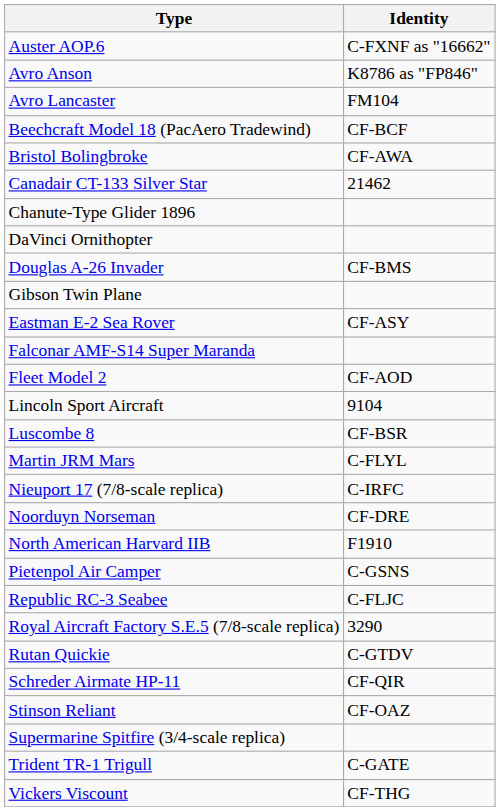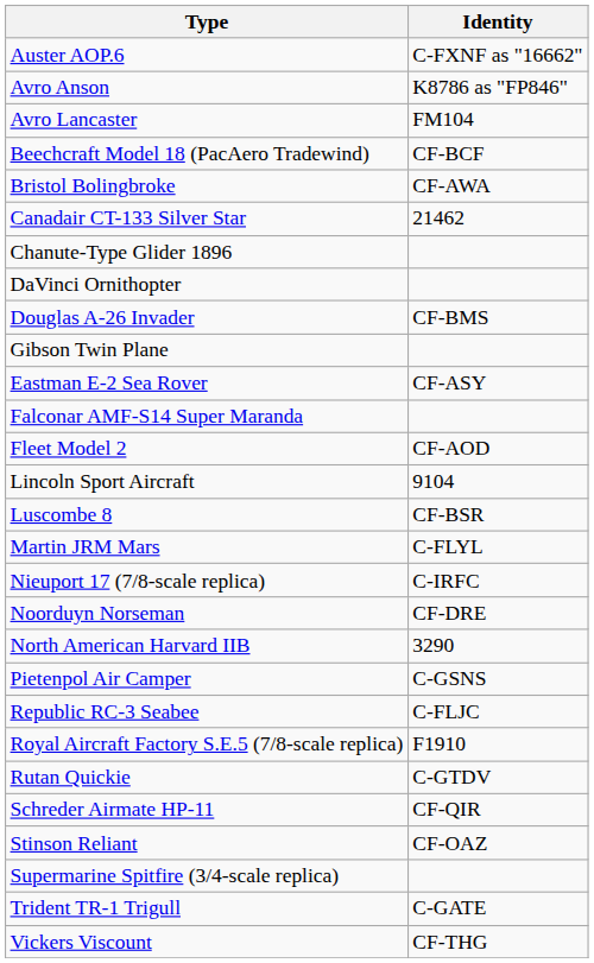 <table class="wikitable">
 <tr>
 <th>Type</th>
 <th>Identity</th>
 </tr>
 <tr>
 <td><a href='#'>Auster AOP.6</a></td>
 <td>C-FXNF as "16662"</td>
 </tr>
 <tr>
 <td><a href='#'>Avro Anson</a></td>
 <td>K8786 as "FP846"</td>
 </tr>
 <tr>
 <td><a href='#'>Avro Lancaster</a></td>
 <td>FM104</td>
 </tr>
 <tr>
 <td><a href='#'>Beechcraft Model 18</a> (PacAero Tradewind)</td>
 <td>CF-BCF</td>
 </tr>
 <tr>
 <td><a href='#'>Bristol Bolingbroke</a></td>
 <td>CF-AWA</td>
 </tr>
 <tr>
 <td><a href='#'>Canadair CT-133 Silver Star</a></td>
 <td>21462</td>
 </tr>
 <tr>
 <td>Chanute-Type Glider 1896</td>
 <td></td>
 </tr>
 <tr>
 <td>DaVinci Ornithopter</td>
 <td></td>
 </tr>
 <tr>
 <td><a href='#'>Douglas A-26 Invader</a></td>
 <td>CF-BMS</td>
 </tr>
 <tr>
 <td>Gibson Twin Plane</td>
 <td></td>
 </tr>
 <tr>
 <td><a href='#'>Eastman E-2 Sea Rover</a></td>
 <td>CF-ASY</td>
 </tr>
 <tr>
 <td><a href='#'>Falconar AMF-S14 Super Maranda</a></td>
 <td></td>
 </tr>
 <tr>
 <td><a href='#'>Fleet Model 2</a></td>
 <td>CF-AOD</td>
 </tr>
 <tr>
 <td>Lincoln Sport Aircraft</td>
 <td>9104</td>
 </tr>
 <tr>
 <td><a href='#'>Luscombe 8</a></td>
 <td>CF-BSR</td>
 </tr>
 <tr>
 <td><a href='#'>Martin JRM Mars</a></td>
 <td>C-FLYL</td>
 </tr>
 <tr>
 <td><a href='#'>Nieuport 17</a> (7/8-scale replica)</td>
 <td>C-IRFC</td>
 </tr>
 <tr>
 <td><a href='#'>Noorduyn Norseman</a></td>
 <td>CF-DRE</td>
 </tr>
 <tr>
 <td><a href='#'>North American Harvard IIB</a></td>
-<td>F1910</td>
+<td>3290</td>
 </tr>
 <tr>
 <td><a href='#'>Pietenpol Air Camper</a></td>
 <td>C-GSNS</td>
 </tr>
 <tr>
 <td><a href='#'>Republic RC-3 Seabee</a></td>
 <td>C-FLJC</td>
 </tr>
 <tr>
 <td><a href='#'>Royal Aircraft Factory S.E.5</a> (7/8-scale replica)</td>
-<td>3290</td>
+<td>F1910</td>
 </tr>
 <tr>
 <td><a href='#'>Rutan Quickie</a></td>
 <td>C-GTDV</td>
 </tr>
 <tr>
 <td><a href='#'>Schreder Airmate HP-11</a></td>
 <td>CF-QIR</td>
 </tr>
 <tr>
 <td><a href='#'>Stinson Reliant</a></td>
 <td>CF-OAZ</td>
 </tr>
 <tr>
 <td><a href='#'>Supermarine Spitfire</a> (3/4-scale replica)</td>
 <td></td>
 </tr>
 <tr>
 <td><a href='#'>Trident TR-1 Trigull</a></td>
 <td>C-GATE</td>
 </tr>
 <tr>
 <td><a href='#'>Vickers Viscount</a></td>
 <td>CF-THG</td>
 </tr>
 </table>
